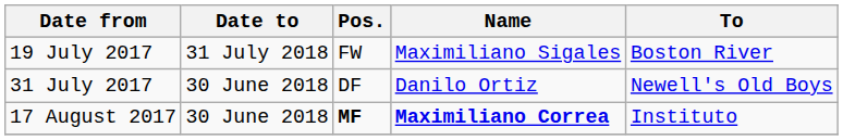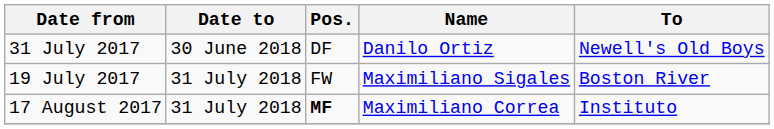 <table class="wikitable">
 <tr>
 <th>Date from</th>
 <th>Date to</th>
 <th>Pos.</th>
 <th>Name</th>
 <th>To</th>
 </tr>
 <tr>
+<td>31 July 2017</td>
+<td>30 June 2018</td>
+<td>DF</td>
+<td> <a href='#'>Danilo Ortiz</a></td>
+<td> <a href='#'>Newell's Old Boys</a></td>
+</tr>
+<tr>
 <td>19 July 2017</td>
 <td>31 July 2018</td>
 <td>FW</td>
 <td> <a href='#'>Maximiliano Sigales</a></td>
 <td> <a href='#'>Boston River</a></td>
 </tr>
 <tr>
-<td>31 July 2017</td>
-<td>30 June 2018</td>
-<td>DF</td>
-<td> <a href='#'>Danilo Ortiz</a></td>
-<td> <a href='#'>Newell's Old Boys</a></td>
-</tr>
-<tr>
 <td>17 August 2017</td>
-<td>30 June 2018</td>
+<td>31 July 2018</td>
 <td><strong>MF</strong></td>
-<td><strong> <a href='#'>Maximiliano Correa</a></strong></td>
+<td> <a href='#'>Maximiliano Correa</a></td>
 <td> <a href='#'>Instituto</a></td>
 </tr>
 <tr>
 </tr>
 </table>
